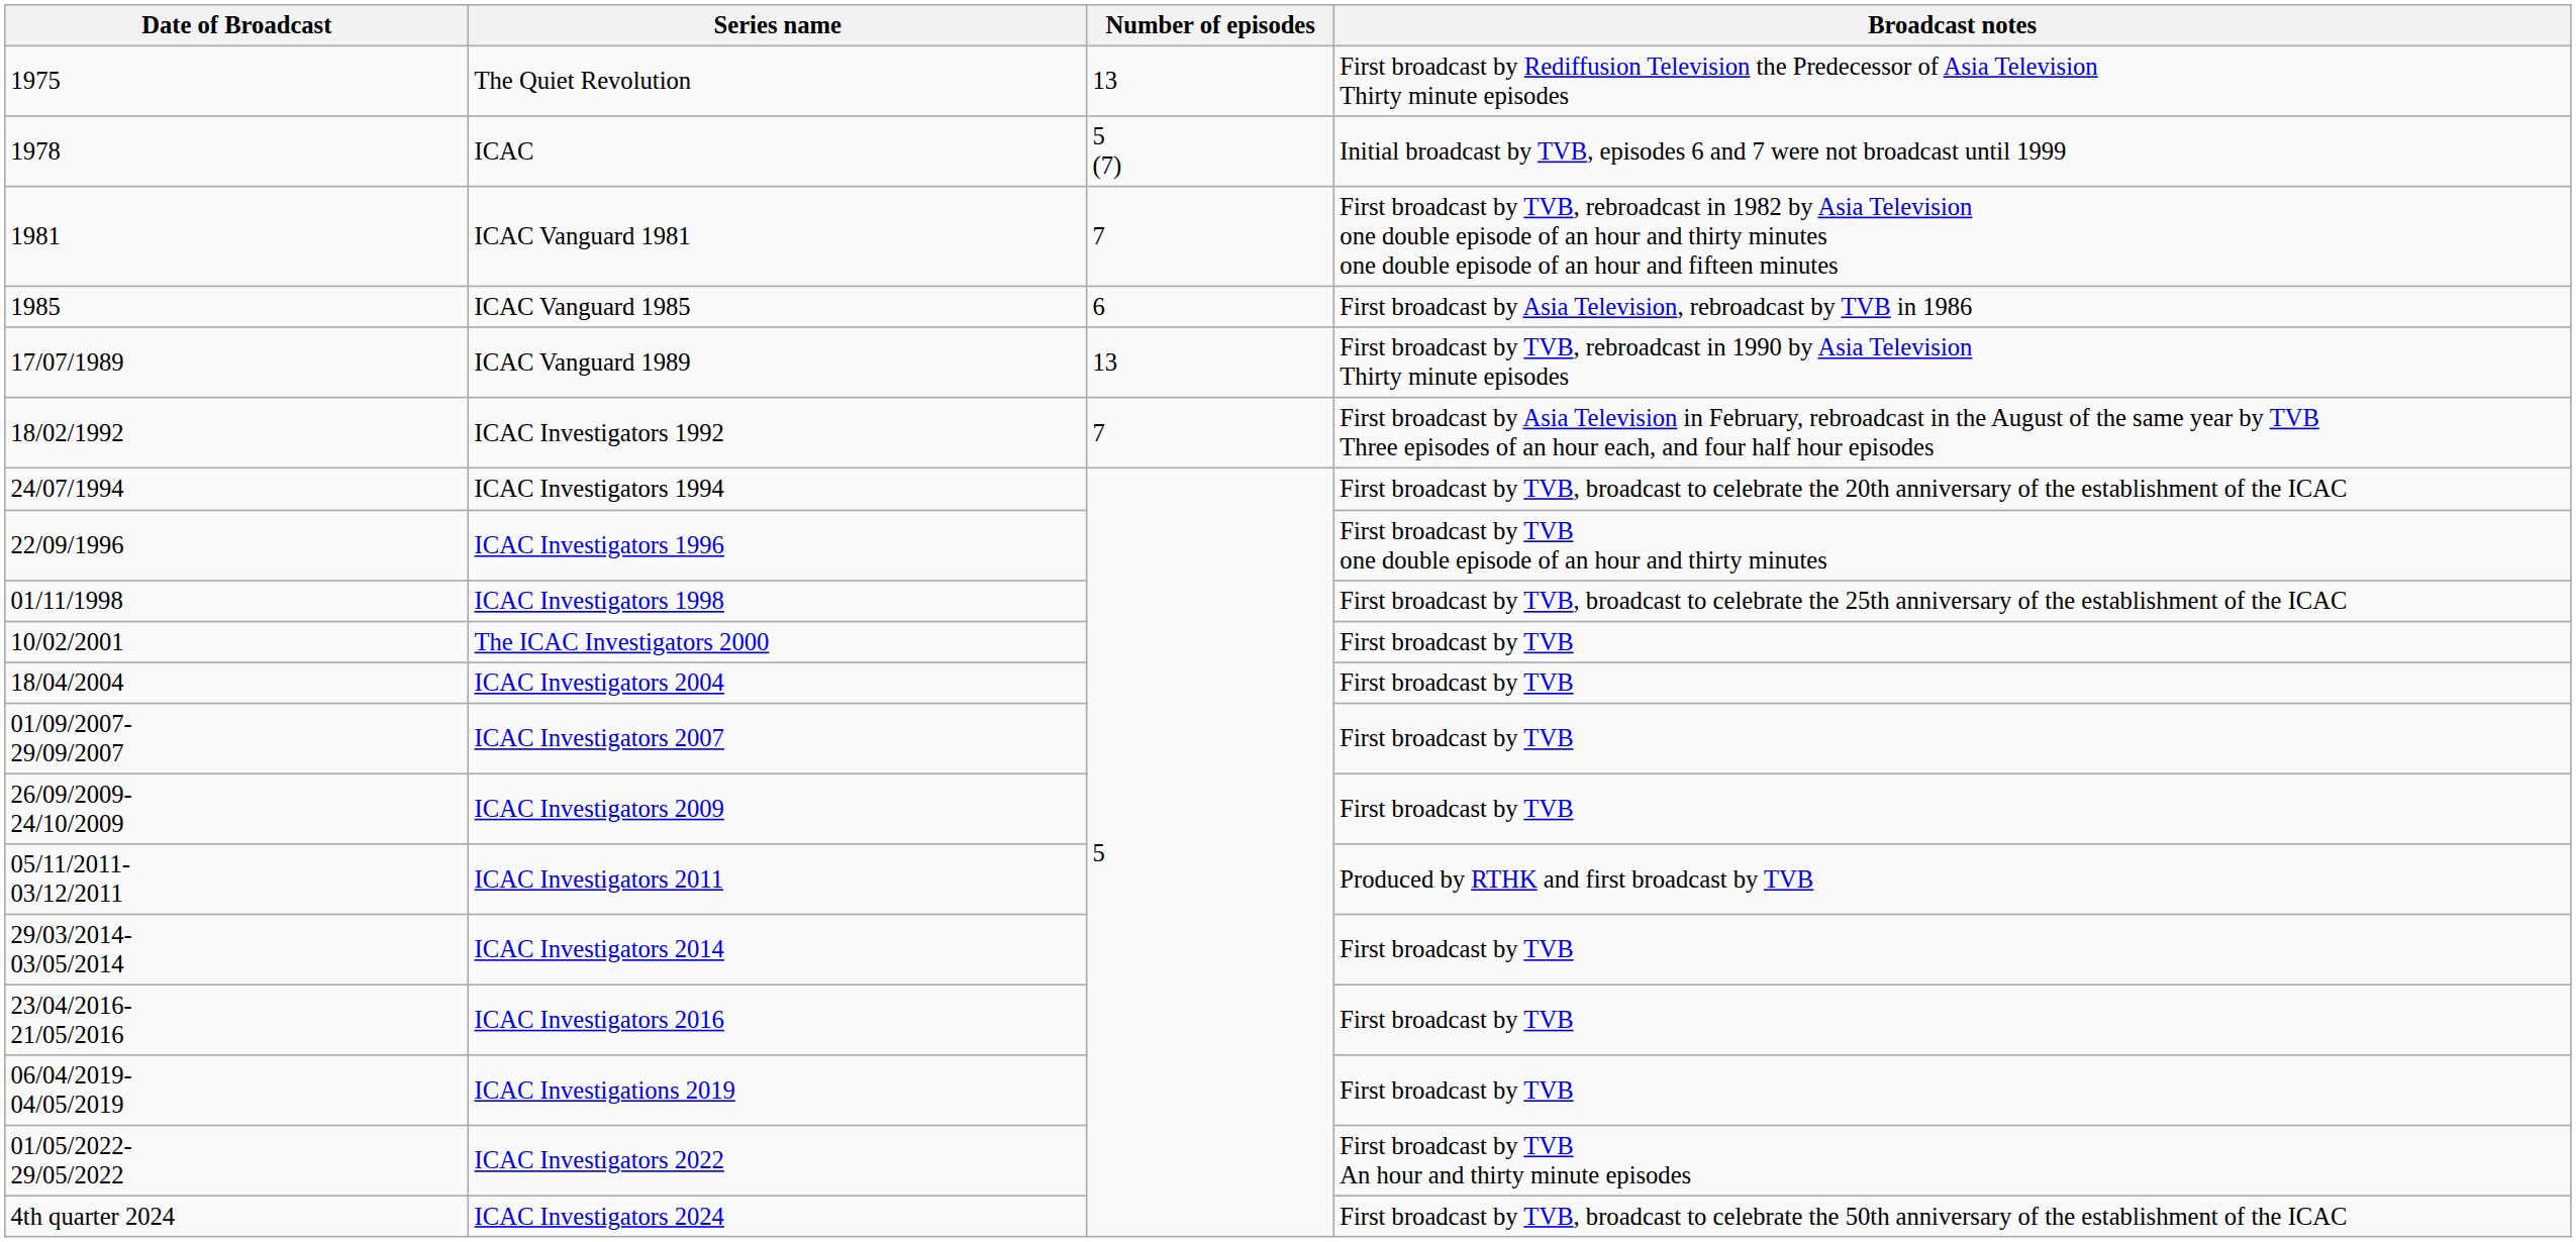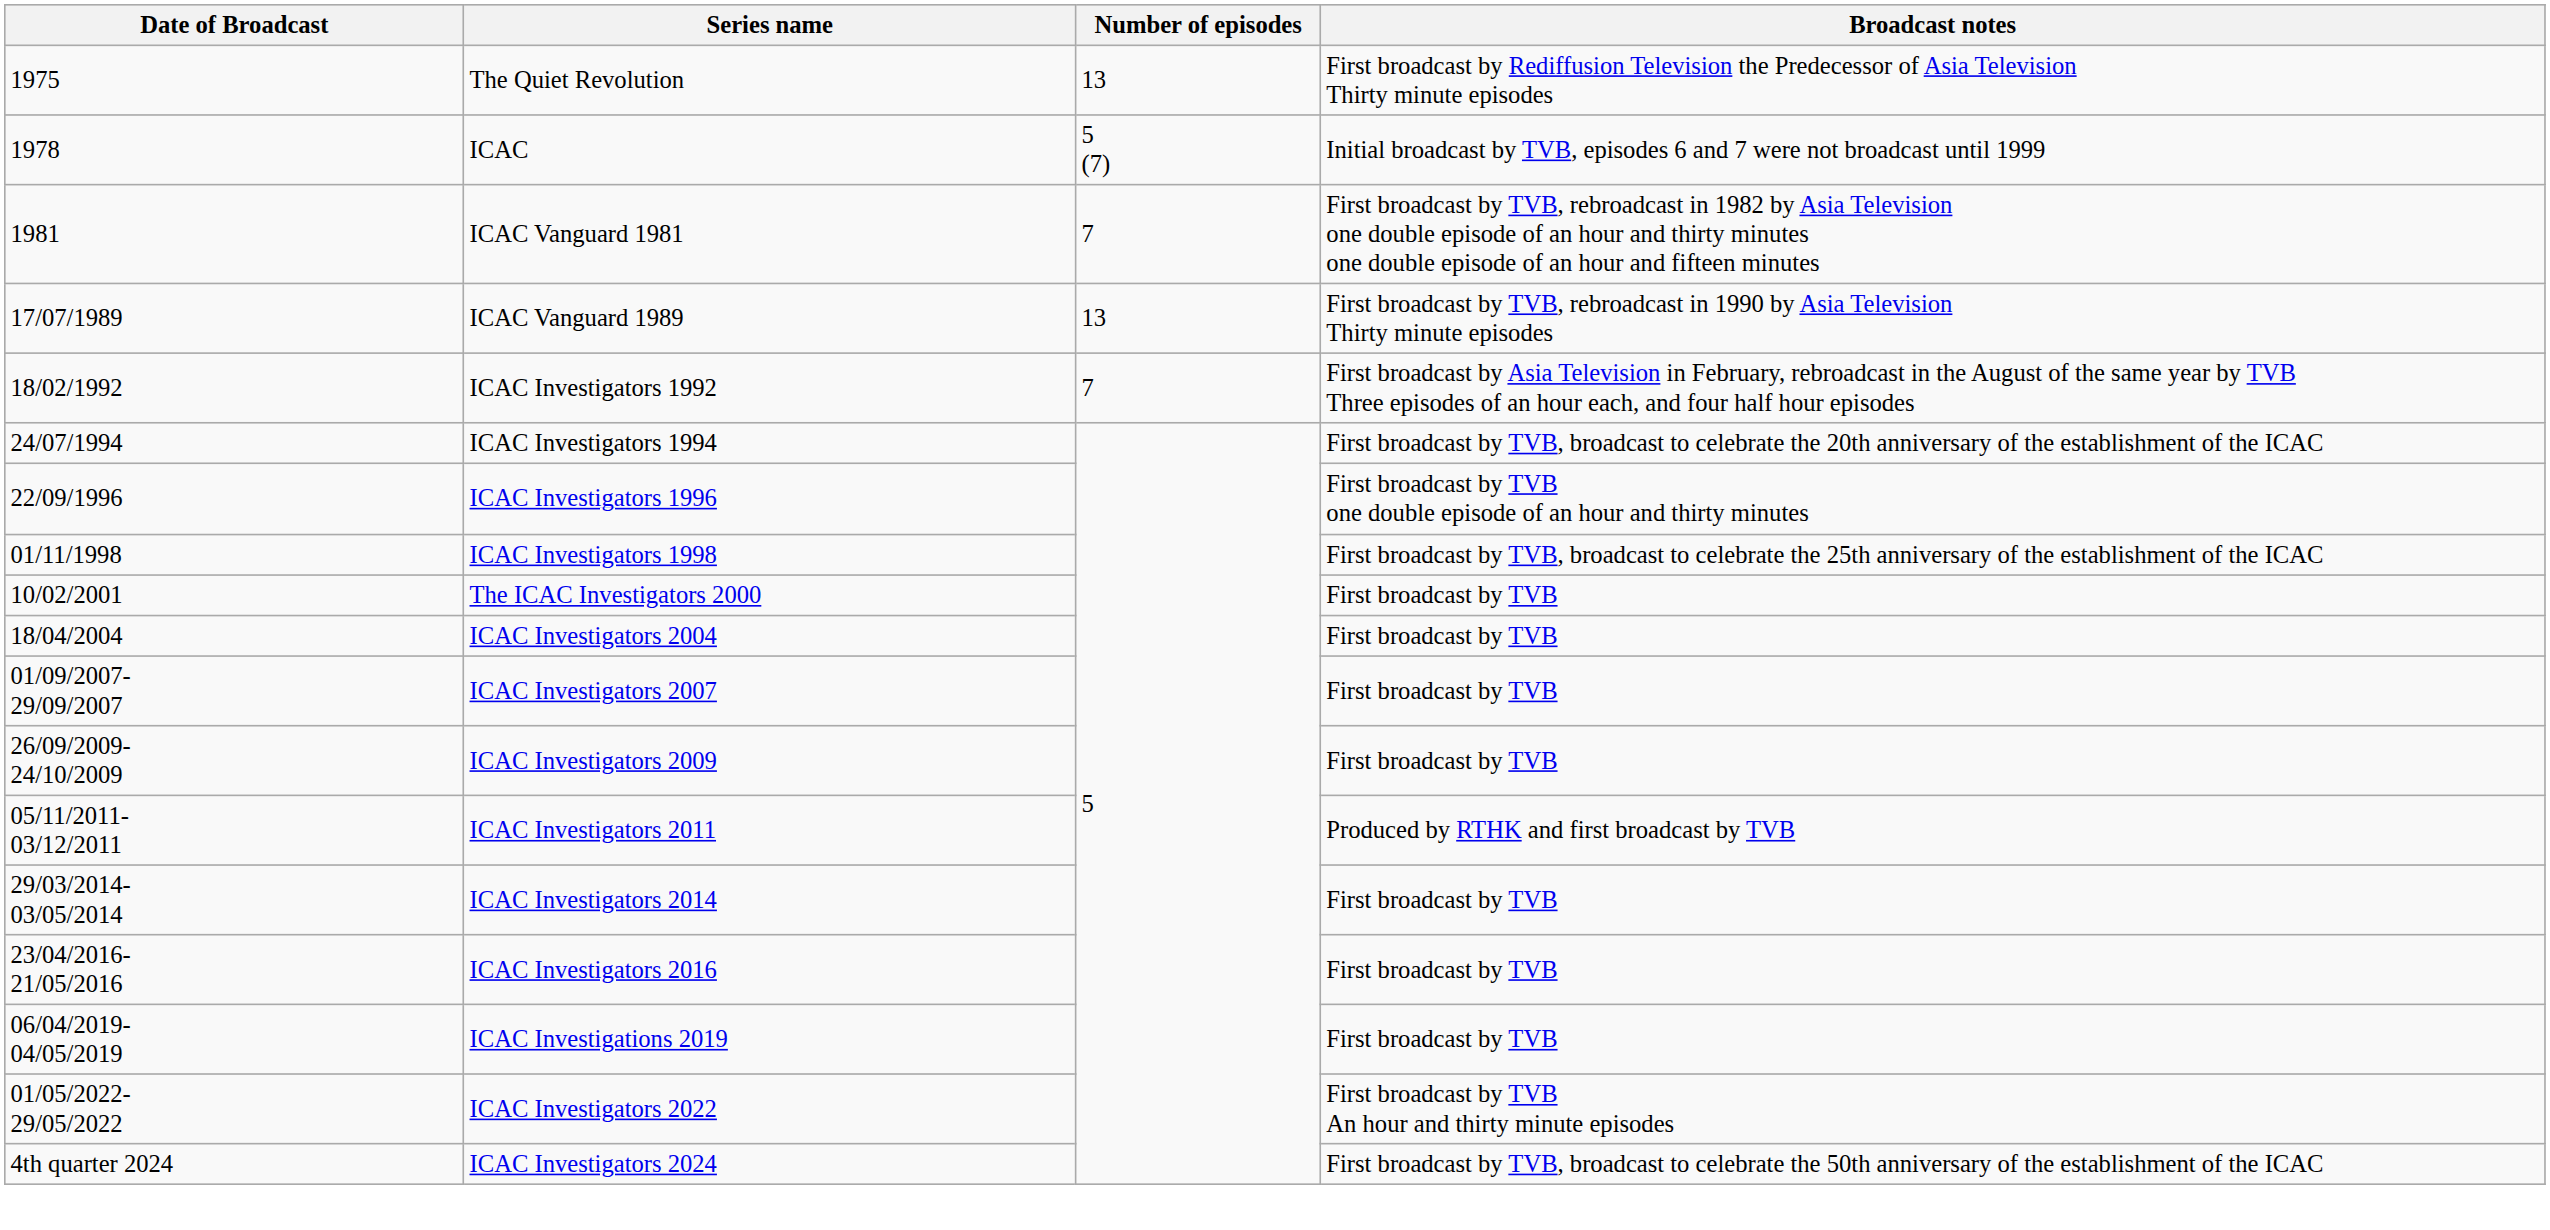 <table class="wikitable" style="font-size: 95%;">
 <tr>
 <th width=15%>Date of Broadcast</th>
 <th width=20%>Series name</th>
 <th width=8%>Number of episodes</th>
 <th width=40%>Broadcast notes</th>
 </tr>
 <tr>
 <td>1975</td>
 <td>The Quiet Revolution</td>
 <td>13</td>
 <td>First broadcast by <a href='#'>Rediffusion Television</a> the Predecessor of <a href='#'>Asia Television</a><br>Thirty minute episodes</td>
 </tr>
 <tr>
 <td>1978</td>
 <td>ICAC</td>
 <td>5<br>(7)</td>
 <td>Initial broadcast by <a href='#'>TVB</a>, episodes 6 and 7 were not broadcast until 1999</td>
 </tr>
 <tr>
 <td>1981</td>
 <td>ICAC Vanguard 1981</td>
 <td>7</td>
 <td>First broadcast by <a href='#'>TVB</a>, rebroadcast in 1982 by <a href='#'>Asia Television</a><br>one double episode of an hour and thirty minutes<br>one double episode of an hour and fifteen minutes</td>
-</tr>
-<tr>
-<td>1985</td>
-<td>ICAC Vanguard 1985</td>
-<td>6</td>
-<td>First broadcast by <a href='#'>Asia Television</a>, rebroadcast by <a href='#'>TVB</a> in 1986</td>
 </tr>
 <tr>
 <td>17/07/1989</td>
 <td>ICAC Vanguard 1989</td>
 <td>13</td>
 <td>First broadcast by <a href='#'>TVB</a>, rebroadcast in 1990 by <a href='#'>Asia Television</a><br>Thirty minute episodes</td>
 </tr>
 <tr>
 <td>18/02/1992</td>
 <td>ICAC Investigators 1992</td>
 <td>7</td>
 <td>First broadcast by <a href='#'>Asia Television</a> in February, rebroadcast in the August of the same year by <a href='#'>TVB</a><br>Three episodes of an hour each, and four half hour episodes</td>
 </tr>
 <tr>
 <td>24/07/1994</td>
 <td>ICAC Investigators 1994</td>
 <td rowspan=13>5</td>
 <td>First broadcast by <a href='#'>TVB</a>, broadcast to celebrate the 20th anniversary of the establishment of the ICAC</td>
 </tr>
 <tr>
 <td>22/09/1996</td>
 <td><a href='#'>ICAC Investigators 1996</a></td>
 <td>First broadcast by <a href='#'>TVB</a><br>one double episode of an hour and thirty minutes</td>
 </tr>
 <tr>
 <td>01/11/1998</td>
 <td><a href='#'>ICAC Investigators 1998</a></td>
 <td>First broadcast by <a href='#'>TVB</a>, broadcast to celebrate the 25th anniversary of the establishment of the ICAC</td>
 </tr>
 <tr>
 <td>10/02/2001</td>
 <td><a href='#'>The ICAC Investigators 2000</a></td>
 <td>First broadcast by <a href='#'>TVB</a></td>
 </tr>
 <tr>
 <td>18/04/2004</td>
 <td><a href='#'>ICAC Investigators 2004</a></td>
 <td>First broadcast by <a href='#'>TVB</a></td>
 </tr>
 <tr>
 <td>01/09/2007-<br>29/09/2007</td>
 <td><a href='#'>ICAC Investigators 2007</a></td>
 <td>First broadcast by <a href='#'>TVB</a></td>
 </tr>
 <tr>
 <td>26/09/2009-<br>24/10/2009</td>
 <td><a href='#'>ICAC Investigators 2009</a></td>
 <td>First broadcast by <a href='#'>TVB</a></td>
 </tr>
 <tr>
 <td>05/11/2011-<br>03/12/2011</td>
 <td><a href='#'>ICAC Investigators 2011</a></td>
 <td>Produced by <a href='#'>RTHK</a> and first broadcast by <a href='#'>TVB</a></td>
 </tr>
 <tr>
 <td>29/03/2014-<br>03/05/2014</td>
 <td><a href='#'>ICAC Investigators 2014</a></td>
 <td>First broadcast by <a href='#'>TVB</a></td>
 </tr>
 <tr>
 <td>23/04/2016-<br>21/05/2016</td>
 <td><a href='#'>ICAC Investigators 2016</a></td>
 <td>First broadcast by <a href='#'>TVB</a></td>
 </tr>
 <tr>
 <td>06/04/2019-<br>04/05/2019</td>
 <td><a href='#'>ICAC Investigations 2019</a></td>
 <td>First broadcast by <a href='#'>TVB</a></td>
 </tr>
 <tr>
 <td>01/05/2022-<br>29/05/2022</td>
 <td><a href='#'>ICAC Investigators 2022</a></td>
 <td>First broadcast by <a href='#'>TVB</a><br>An hour and thirty minute episodes</td>
 </tr>
 <tr>
 <td>4th quarter 2024</td>
 <td><a href='#'>ICAC Investigators 2024</a></td>
 <td>First broadcast by <a href='#'>TVB</a>, broadcast to celebrate the 50th anniversary of the establishment of the ICAC</td>
 </tr>
 </table>
